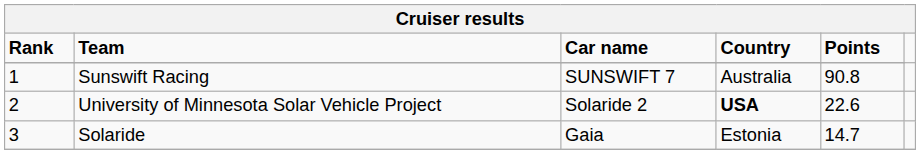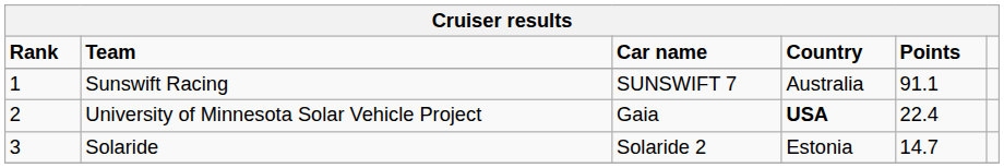 <table class="wikitable collapsible collapsed" style="min-width:50em;">
 <tr>
 <th colspan="6">Cruiser results</th>
 </tr>
 <tr>
 <td><strong>Rank</strong></td>
 <td><strong>Team</strong></td>
 <td><strong>Car name</strong></td>
 <td><strong>Country</strong></td>
 <td><strong>Points</strong></td>
 </tr>
 <tr>
 </tr>
 <tr>
 <td>1</td>
 <td>Sunswift Racing</td>
 <td>SUNSWIFT 7</td>
 <td>Australia</td>
-<td>90.8</td>
+<td>91.1</td>
 <td></td>
 </tr>
 <tr>
 <td>2</td>
 <td>University of Minnesota Solar Vehicle Project</td>
-<td>Solaride 2</td>
+<td>Gaia</td>
 <td><strong>USA</strong></td>
-<td>22.6</td>
+<td>22.4</td>
 <td></td>
 </tr>
 <tr>
 <td>3</td>
 <td>Solaride</td>
-<td>Gaia</td>
+<td>Solaride 2</td>
 <td>Estonia</td>
 <td>14.7</td>
 <td></td>
 </tr>
 <tr>
 </tr>
 </table>
